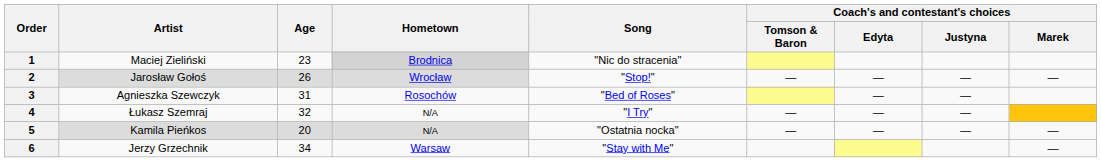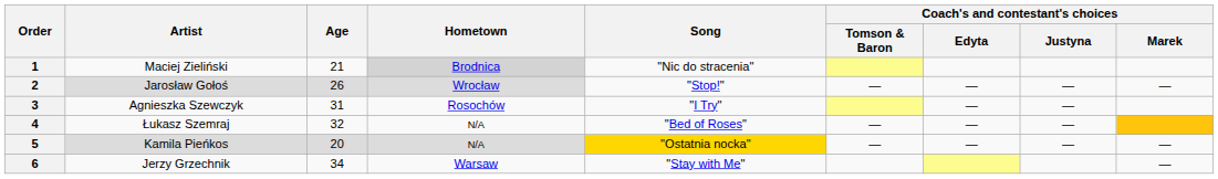 <table class="wikitable" style="text-align:center; width:100%;">
 <tr>
 <th scope="col" rowspan="2" width="05%">Order</th>
 <th scope="col" rowspan="2" width="20%">Artist</th>
 <th scope="col" rowspan="2" width="05%">Age</th>
 <th scope="col" rowspan="2" width="18%">Hometown</th>
 <th scope="col" rowspan="2" width="20%">Song</th>
 <th scope="col" colspan="4" width="32%">Coach's and contestant's choices</th>
 </tr>
 <tr>
 <th width="08%">Tomson & Baron</th>
 <th width="08%">Edyta</th>
 <th width="08%">Justyna</th>
 <th width="08%">Marek</th>
 </tr>
 <tr>
 <th>1</th>
 <td>Maciej Zieliński</td>
-<td>23</td>
+<td>21</td>
 <td style="background: lightgrey;"><a href='#'>Brodnica</a></td>
 <td>"Nic do stracenia"</td>
 <td style="background:#fdfc8f;"><strong></strong></td>
 <td><strong></strong></td>
 <td><strong></strong></td>
 <td><strong></strong></td>
 </tr>
 <tr>
 <th>2</th>
 <td style="background:#DCDCDC;">Jarosław Gołoś</td>
 <td style="background:#DCDCDC;">26</td>
 <td style="background:#DCDCDC;"><a href='#'>Wrocław</a></td>
 <td>"<a href='#'>Stop!</a>"</td>
 <td>—</td>
 <td>—</td>
 <td>—</td>
 <td>—</td>
 </tr>
 <tr>
 <th>3</th>
 <td>Agnieszka Szewczyk</td>
 <td>31</td>
 <td><a href='#'>Rosochów</a></td>
-<td>"<a href='#'>Bed of Roses</a>"</td>
+<td>"<a href='#'>I Try</a>"</td>
 <td style="background:#fdfc8f;"><strong></strong></td>
 <td>—</td>
 <td>—</td>
 <td><strong></strong></td>
 </tr>
 <tr>
 <th>4</th>
 <td>Łukasz Szemraj</td>
 <td>32</td>
 <td><small>N/A</small></td>
-<td>"<a href='#'>I Try</a>"</td>
+<td>"<a href='#'>Bed of Roses</a>"</td>
 <td>—</td>
 <td>—</td>
 <td>—</td>
 <td style="background-color:#FFC40C;"><strong></strong></td>
 </tr>
 <tr>
 <th>5</th>
 <td style="background:#DCDCDC;">Kamila Pieńkos</td>
 <td style="background:#DCDCDC;">20</td>
 <td style="background:#DCDCDC;"><small>N/A</small></td>
-<td>"Ostatnia nocka"</td>
+<td style="background: gold;">"Ostatnia nocka"</td>
 <td>—</td>
 <td>—</td>
 <td>—</td>
 <td>—</td>
 </tr>
 <tr>
 <th>6</th>
 <td>Jerzy Grzechnik</td>
 <td>34</td>
 <td><a href='#'>Warsaw</a></td>
 <td>"<a href='#'>Stay with Me</a>"</td>
 <td><strong></strong></td>
 <td style="background:#fdfc8f;"><strong></strong></td>
 <td><strong></strong></td>
 <td>—</td>
 </tr>
 </table>
